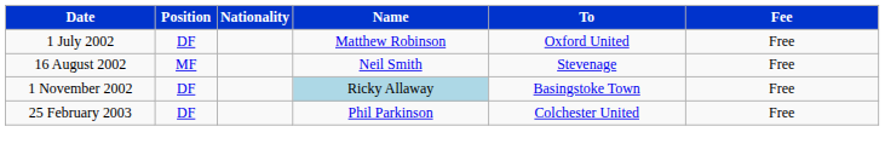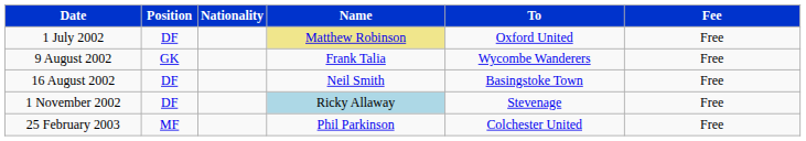 <table class="wikitable"  style="text-align:center; font-size:90%; ">
 <tr>
 <th style="background:#03c; color:white; width:150px;">Date</th>
 <th style="background:#03c; color:white; width:55px;">Position</th>
 <th style="background:#03c; color:white; width:55px;">Nationality</th>
 <th style="background:#03c; color:white; width:200px;">Name</th>
 <th style="background:#03c; color:white; width:200px;">To</th>
 <th style="background:#03c; color:white; width:200px;">Fee</th>
 </tr>
 <tr>
 <td>1 July 2002</td>
 <td><a href='#'>DF</a></td>
 <td></td>
-<td><a href='#'>Matthew Robinson</a></td>
+<td style="background: khaki;"><a href='#'>Matthew Robinson</a></td>
 <td><a href='#'>Oxford United</a></td>
 <td>Free</td>
 </tr>
 <tr>
+<td>9 August 2002</td>
+<td><a href='#'>GK</a></td>
+<td></td>
+<td><a href='#'>Frank Talia</a></td>
+<td><a href='#'>Wycombe Wanderers</a></td>
+<td>Free</td>
+</tr>
+<tr>
 <td>16 August 2002</td>
-<td><a href='#'>MF</a></td>
+<td><a href='#'>DF</a></td>
 <td></td>
 <td><a href='#'>Neil Smith</a></td>
-<td><a href='#'>Stevenage</a></td>
+<td><a href='#'>Basingstoke Town</a></td>
 <td>Free</td>
 </tr>
 <tr>
 <td>1 November 2002</td>
 <td><a href='#'>DF</a></td>
 <td></td>
 <td style="background: lightblue;">Ricky Allaway</td>
-<td><a href='#'>Basingstoke Town</a></td>
+<td><a href='#'>Stevenage</a></td>
 <td>Free</td>
 </tr>
 <tr>
 <td>25 February 2003</td>
-<td><a href='#'>DF</a></td>
+<td><a href='#'>MF</a></td>
 <td></td>
 <td><a href='#'>Phil Parkinson</a></td>
 <td><a href='#'>Colchester United</a></td>
 <td>Free</td>
 </tr>
 </table>
